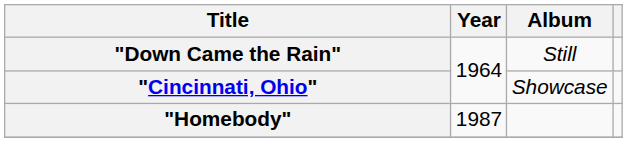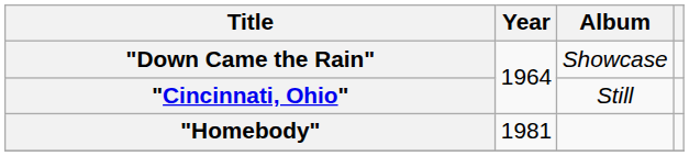 <table class="wikitable plainrowheaders" style="text-align:center;">
 <tr>
 <th style="width:21em;">Title</th>
 <th>Year</th>
 <th>Album</th>
 <th></th>
 </tr>
 <tr>
 <th scope="row">"Down Came the Rain"</th>
 <td rowspan="2">1964</td>
+<td><em>Showcase</em></td>
+<td></td>
+</tr>
+<tr>
+<th scope="row">"<a href='#'>Cincinnati, Ohio</a>"</th>
 <td><em>Still</em></td>
 <td></td>
 </tr>
 <tr>
-<th scope="row">"<a href='#'>Cincinnati, Ohio</a>"</th>
-<td><em>Showcase</em></td>
-<td></td>
-</tr>
-<tr>
 <th scope="row">"Homebody"</th>
-<td>1987</td>
+<td>1981</td>
 <td></td>
 <td></td>
 </tr>
 <tr>
 </tr>
 </table>
